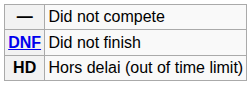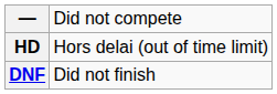 <table class="wikitable">
 <tr>
 <th scope="row">—</th>
 <td>Did not compete</td>
 </tr>
 <tr>
+<th>HD</th>
+<td>Hors delai (out of time limit)</td>
+</tr>
+<tr>
 <th scope="row"><a href='#'>DNF</a></th>
 <td>Did not finish</td>
 </tr>
-<tr>
-<th>HD</th>
-<td>Hors delai (out of time limit)</td>
-</tr>
 </table>
